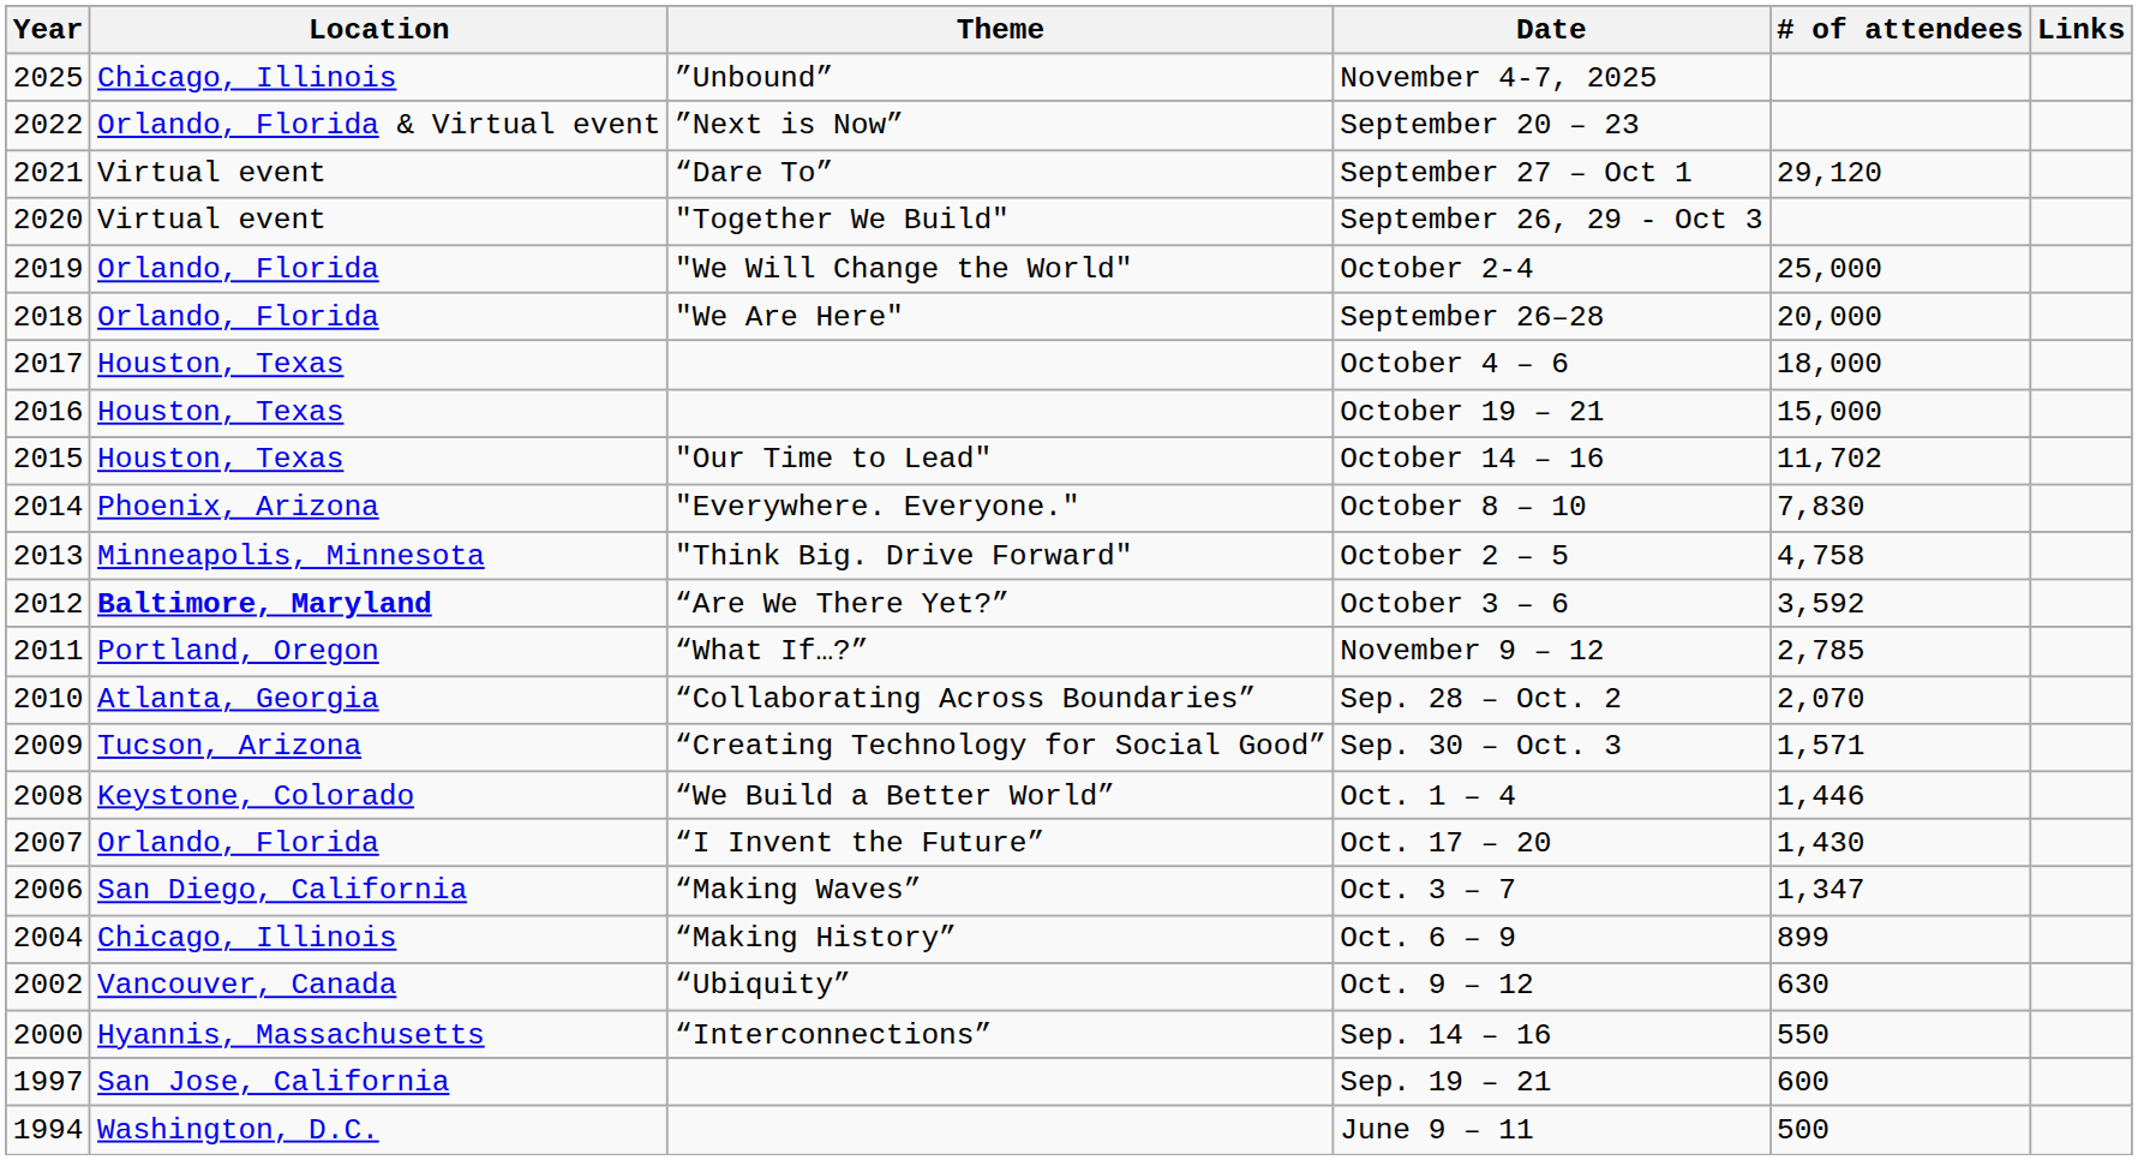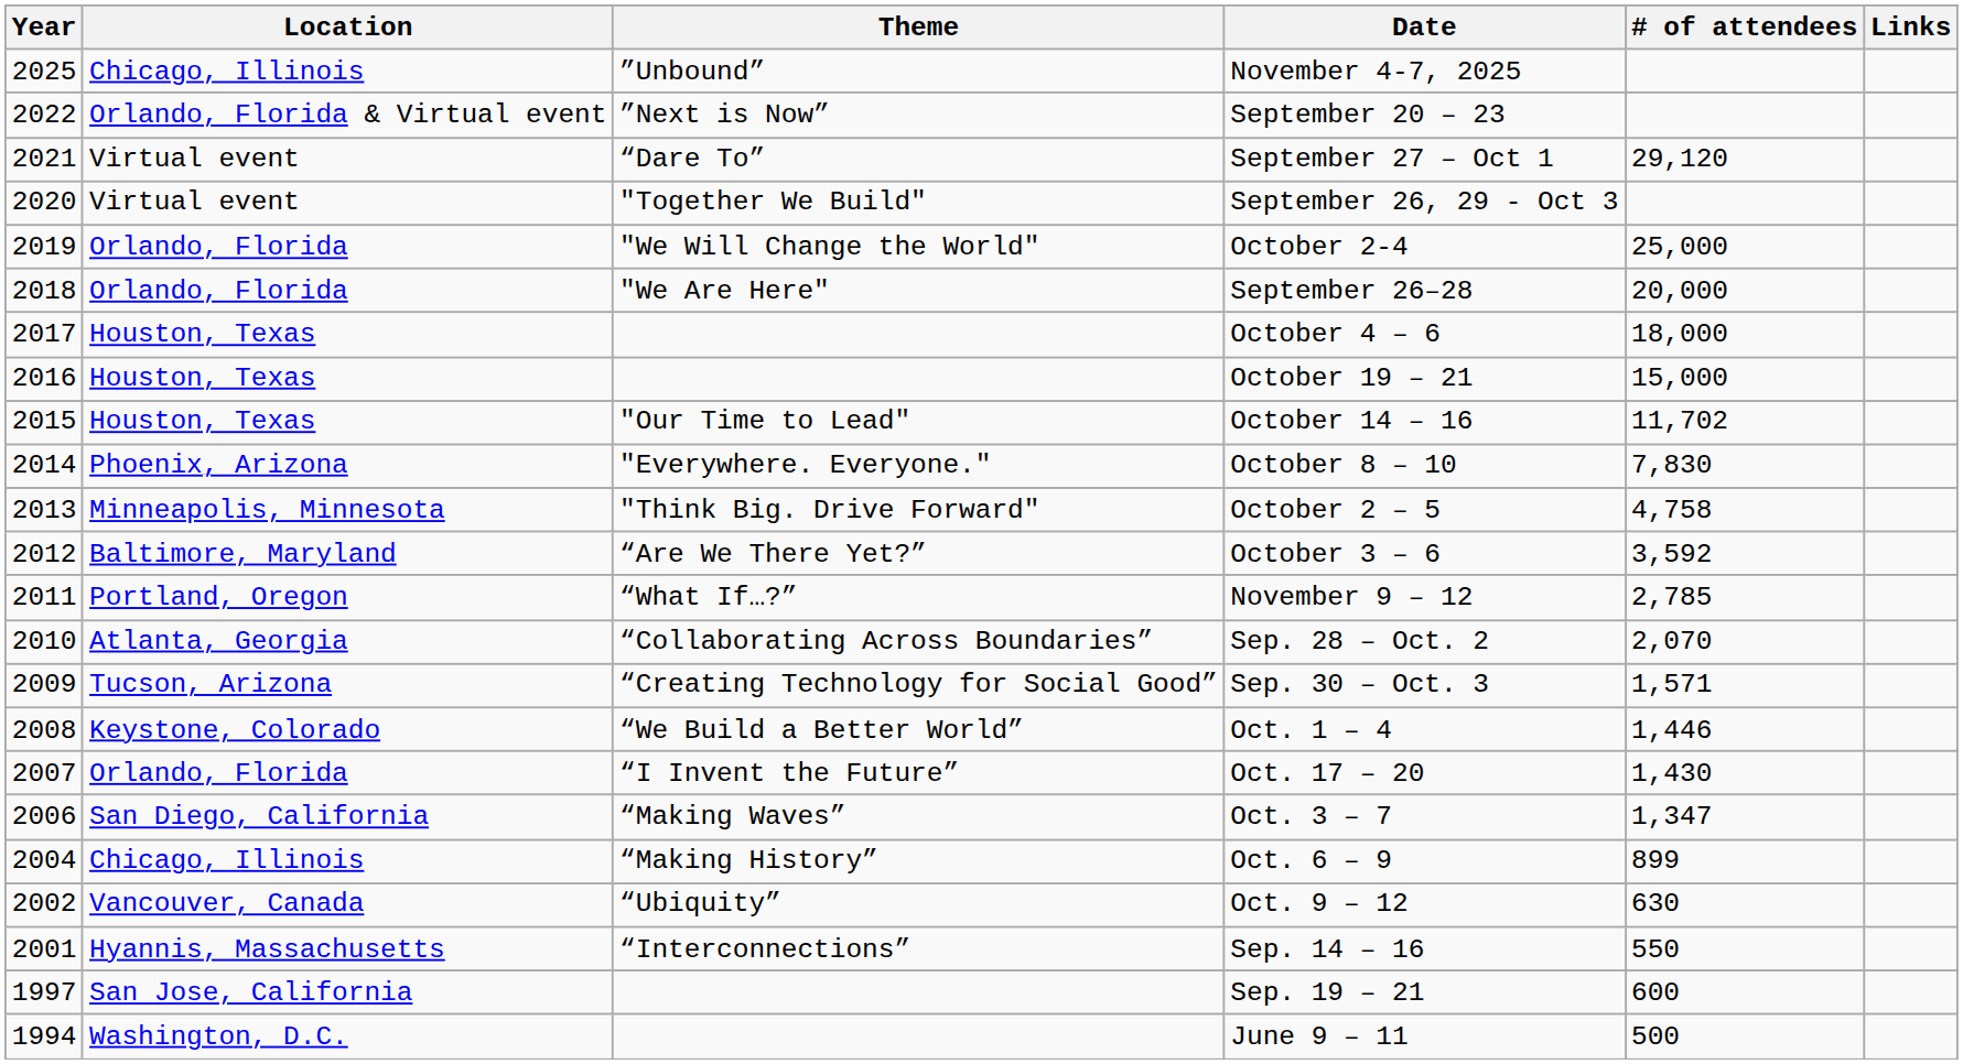 <table class="wikitable">
 <tr>
 <th>Year</th>
 <th>Location</th>
 <th>Theme</th>
 <th>Date</th>
 <th># of attendees</th>
 <th>Links</th>
 </tr>
 <tr>
 <td>2025</td>
 <td><a href='#'>Chicago, Illinois</a></td>
 <td>”Unbound”</td>
 <td>November 4-7, 2025</td>
 <td></td>
 <td></td>
 </tr>
 <tr>
 <td>2022</td>
 <td><a href='#'>Orlando, Florida</a> & Virtual event</td>
 <td>”Next is Now”</td>
 <td>September 20 – 23</td>
 <td></td>
 <td></td>
 </tr>
 <tr>
 <td>2021</td>
 <td>Virtual event</td>
 <td>“Dare To”</td>
 <td>September 27 – Oct 1</td>
 <td>29,120</td>
 <td></td>
 </tr>
 <tr>
 <td>2020</td>
 <td>Virtual event</td>
 <td>"Together We Build"</td>
 <td>September 26, 29 - Oct 3</td>
 <td></td>
 <td></td>
 </tr>
 <tr>
 <td>2019</td>
 <td><a href='#'>Orlando, Florida</a></td>
 <td>"We Will Change the World"</td>
 <td>October 2-4</td>
 <td>25,000</td>
 <td> </td>
 </tr>
 <tr>
 <td>2018</td>
 <td><a href='#'>Orlando, Florida</a></td>
 <td>"We Are Here"</td>
 <td>September 26–28</td>
 <td>20,000</td>
 <td></td>
 </tr>
 <tr>
 <td>2017</td>
 <td><a href='#'>Houston, Texas</a></td>
 <td></td>
 <td>October 4 – 6</td>
 <td>18,000</td>
 <td> </td>
 </tr>
 <tr>
 <td>2016</td>
 <td><a href='#'>Houston, Texas</a></td>
 <td></td>
 <td>October 19 – 21</td>
 <td>15,000</td>
 <td></td>
 </tr>
 <tr>
 <td>2015</td>
 <td><a href='#'>Houston, Texas</a></td>
 <td>"Our Time to Lead"</td>
 <td>October 14 – 16</td>
 <td>11,702</td>
 <td></td>
 </tr>
 <tr>
 <td>2014</td>
 <td><a href='#'>Phoenix, Arizona</a></td>
 <td>"Everywhere. Everyone."</td>
 <td>October 8 – 10</td>
 <td>7,830</td>
 <td></td>
 </tr>
 <tr>
 <td>2013</td>
 <td><a href='#'>Minneapolis, Minnesota</a></td>
 <td>"Think Big. Drive Forward"</td>
 <td>October 2 – 5</td>
 <td>4,758</td>
 <td> </td>
 </tr>
 <tr>
 <td>2012</td>
-<td><strong><a href='#'>Baltimore, Maryland</a></strong></td>
+<td><a href='#'>Baltimore, Maryland</a></td>
 <td>“Are We There Yet?”</td>
 <td>October 3 – 6</td>
 <td>3,592</td>
 <td></td>
 </tr>
 <tr>
 <td>2011</td>
 <td><a href='#'>Portland, Oregon</a></td>
 <td>“What If…?”</td>
 <td>November 9 – 12</td>
 <td>2,785</td>
 <td> </td>
 </tr>
 <tr>
 <td>2010</td>
 <td><a href='#'>Atlanta, Georgia</a></td>
 <td>“Collaborating Across Boundaries”</td>
 <td>Sep. 28 – Oct. 2</td>
 <td>2,070</td>
 <td></td>
 </tr>
 <tr>
 <td>2009</td>
 <td><a href='#'>Tucson, Arizona</a></td>
 <td>“Creating Technology for Social Good”</td>
 <td>Sep. 30 – Oct. 3</td>
 <td>1,571</td>
 <td></td>
 </tr>
 <tr>
 <td>2008</td>
 <td><a href='#'>Keystone, Colorado</a></td>
 <td>“We Build a Better World”</td>
 <td>Oct. 1 – 4</td>
 <td>1,446</td>
 <td></td>
 </tr>
 <tr>
 <td>2007</td>
 <td><a href='#'>Orlando, Florida</a></td>
 <td>“I Invent the Future”</td>
 <td>Oct. 17 – 20</td>
 <td>1,430</td>
 <td></td>
 </tr>
 <tr>
 <td>2006</td>
 <td><a href='#'>San Diego, California</a></td>
 <td>“Making Waves”</td>
 <td>Oct. 3 – 7</td>
 <td>1,347</td>
 <td></td>
 </tr>
 <tr>
 <td>2004</td>
 <td><a href='#'>Chicago, Illinois</a></td>
 <td>“Making History”</td>
 <td>Oct. 6 – 9</td>
 <td>899</td>
 <td></td>
 </tr>
 <tr>
 <td>2002</td>
 <td><a href='#'>Vancouver, Canada</a></td>
 <td>“Ubiquity”</td>
 <td>Oct. 9 – 12</td>
 <td>630</td>
 <td></td>
 </tr>
 <tr>
-<td>2000</td>
+<td>2001</td>
 <td><a href='#'>Hyannis, Massachusetts</a></td>
 <td>“Interconnections”</td>
 <td>Sep. 14 – 16</td>
 <td>550</td>
 <td></td>
 </tr>
 <tr>
 <td>1997</td>
 <td><a href='#'>San Jose, California</a></td>
 <td></td>
 <td>Sep. 19 – 21</td>
 <td>600</td>
 <td></td>
 </tr>
 <tr>
 <td>1994</td>
 <td><a href='#'>Washington, D.C.</a></td>
 <td></td>
 <td>June 9 – 11</td>
 <td>500</td>
 <td></td>
 </tr>
 <tr>
 </tr>
 </table>
